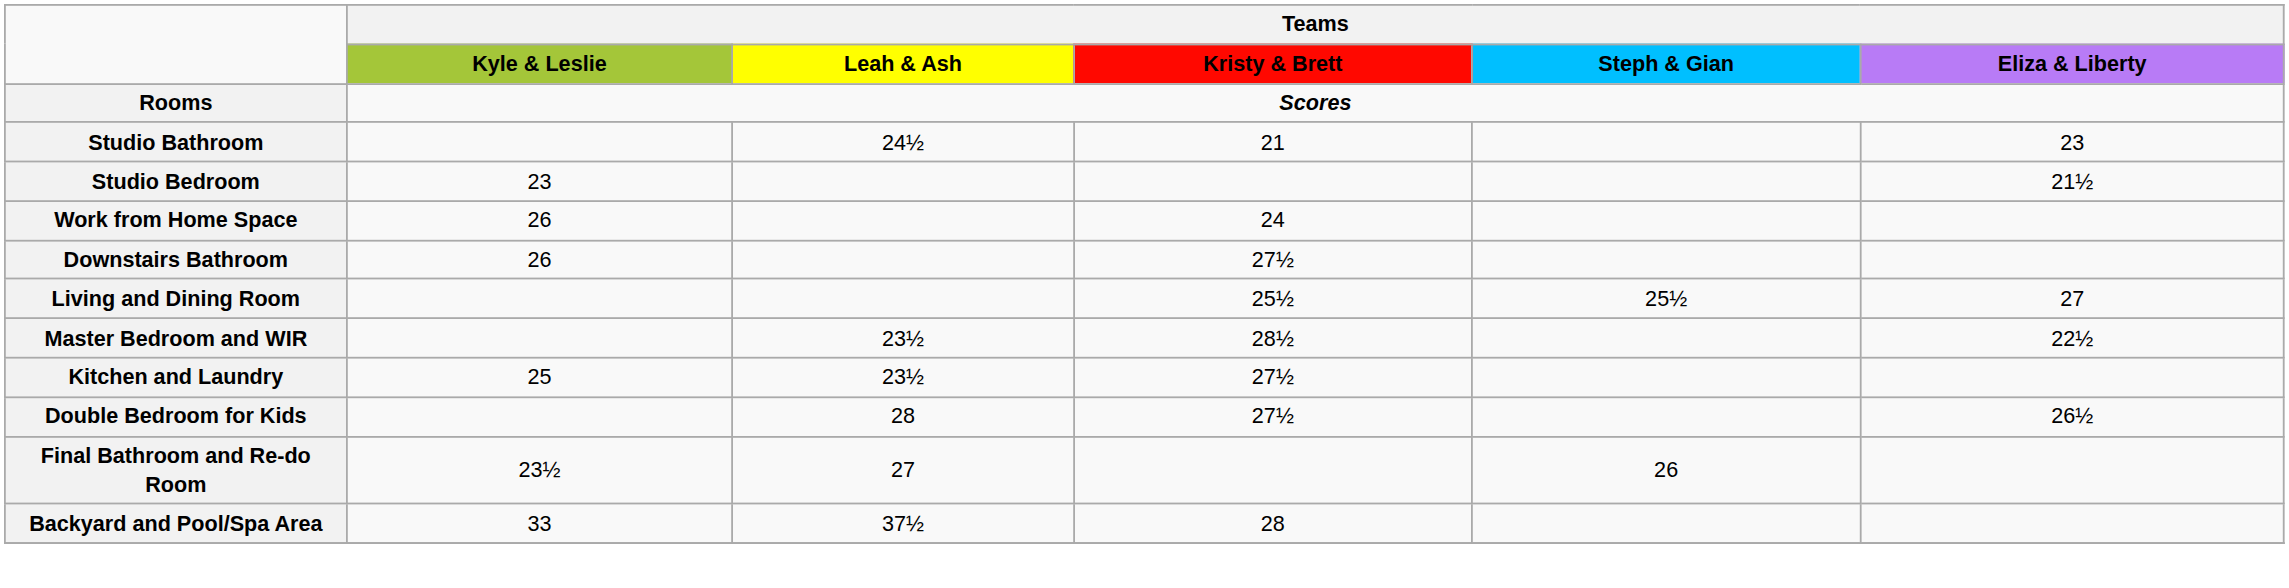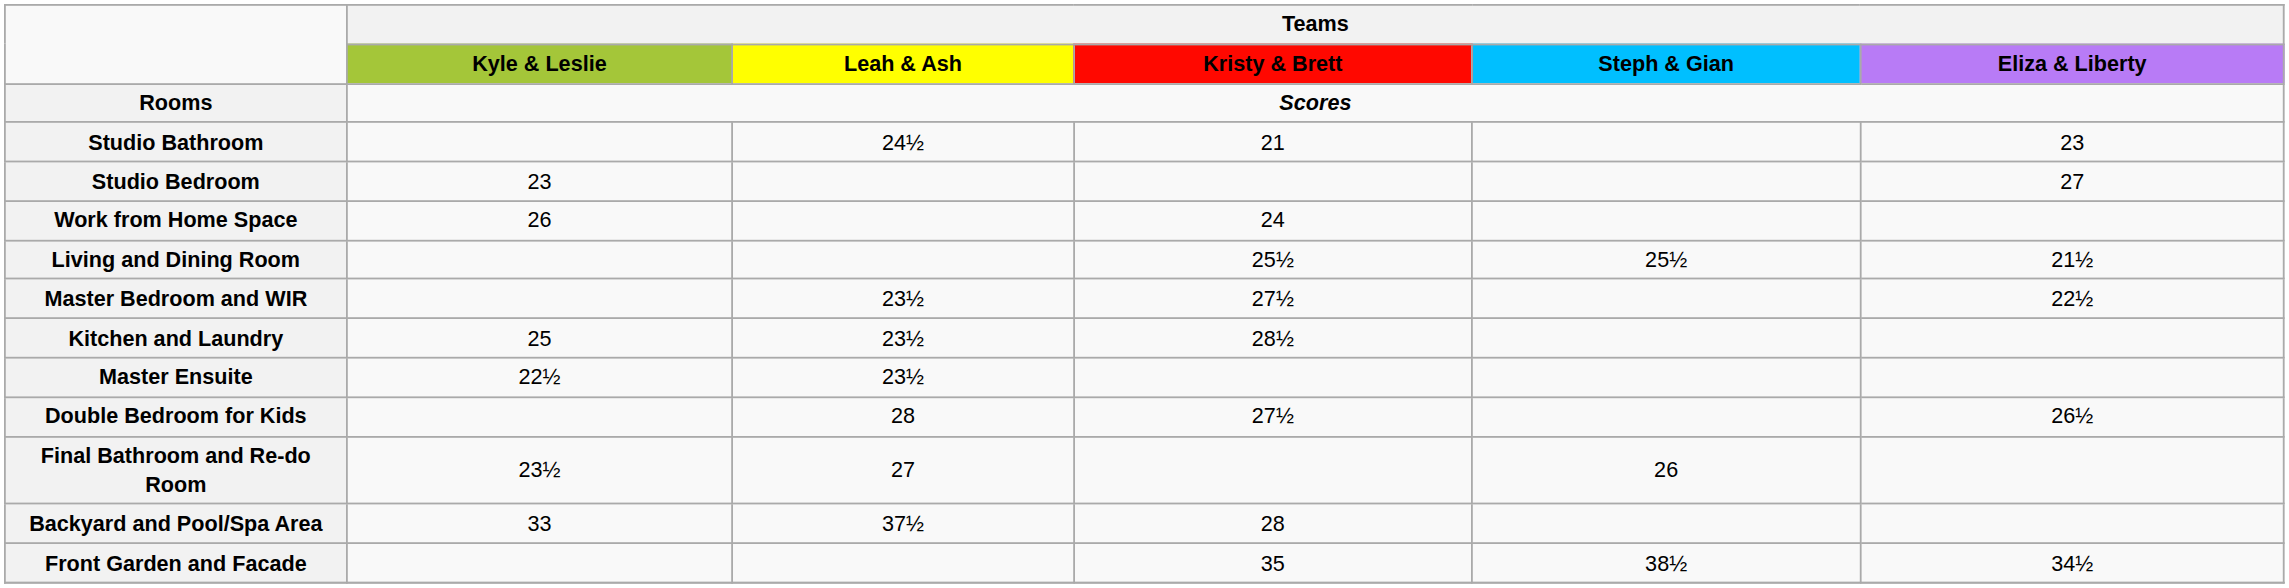 <table class="wikitable" style="text-align: center; font-size: 9pt; line-height:16px; width:80%">
 <tr>
 <td style="width:15%; text-align:right;" rowspan="2"></td>
 <th colspan="5">Teams</th>
 </tr>
 <tr>
 <th style="background:#A4C639; color:black;">Kyle & Leslie</th>
 <th style="background:yellow; color:black;">Leah & Ash</th>
 <th style="background:#FF0800; color:black;">Kristy & Brett</th>
 <th style="background:#00BFFF; color:black;">Steph & Gian</th>
 <th style="background:#B87BF6; color:black;">Eliza & Liberty</th>
 </tr>
 <tr>
 <th>Rooms</th>
 <td colspan="5"><strong><em>Scores</em></strong></td>
 </tr>
 <tr>
 <th>Studio Bathroom</th>
 <td></td>
 <td>24½</td>
 <td>21</td>
 <td></td>
 <td>23</td>
 </tr>
 <tr>
 <th>Studio Bedroom</th>
 <td>23</td>
 <td></td>
 <td></td>
 <td></td>
-<td>21½</td>
+<td>27</td>
 </tr>
 <tr>
 <th>Work from Home Space</th>
 <td>26</td>
 <td></td>
 <td>24</td>
 <td></td>
 <td></td>
 </tr>
 <tr>
-<th>Downstairs Bathroom</th>
-<td>26</td>
-<td></td>
-<td>27½</td>
-<td></td>
-<td></td>
-</tr>
-<tr>
 <th>Living and Dining Room</th>
 <td></td>
 <td></td>
 <td>25½</td>
 <td>25½</td>
-<td>27</td>
+<td>21½</td>
 </tr>
 <tr>
 <th>Master Bedroom and WIR</th>
 <td></td>
 <td>23½</td>
-<td>28½</td>
+<td>27½</td>
 <td></td>
 <td>22½</td>
 </tr>
 <tr>
 <th>Kitchen and Laundry</th>
 <td>25</td>
 <td>23½</td>
-<td>27½</td>
+<td>28½</td>
+<td></td>
+<td></td>
+</tr>
+<tr>
+<th>Master Ensuite</th>
+<td>22½</td>
+<td>23½</td>
+<td></td>
 <td></td>
 <td></td>
 </tr>
 <tr>
 <th>Double Bedroom for Kids</th>
 <td></td>
 <td>28</td>
 <td>27½</td>
 <td></td>
 <td>26½</td>
 </tr>
 <tr>
 <th>Final Bathroom and Re-do Room</th>
 <td>23½</td>
 <td>27</td>
 <td></td>
 <td>26</td>
 <td></td>
 </tr>
 <tr>
 <th>Backyard and Pool/Spa Area</th>
 <td>33</td>
 <td>37½</td>
 <td>28</td>
 <td></td>
 <td></td>
 </tr>
 <tr>
+<th>Front Garden and Facade</th>
+<td></td>
+<td></td>
+<td>35</td>
+<td>38½</td>
+<td>34½</td>
+</tr>
+<tr>
 </tr>
 </table>
